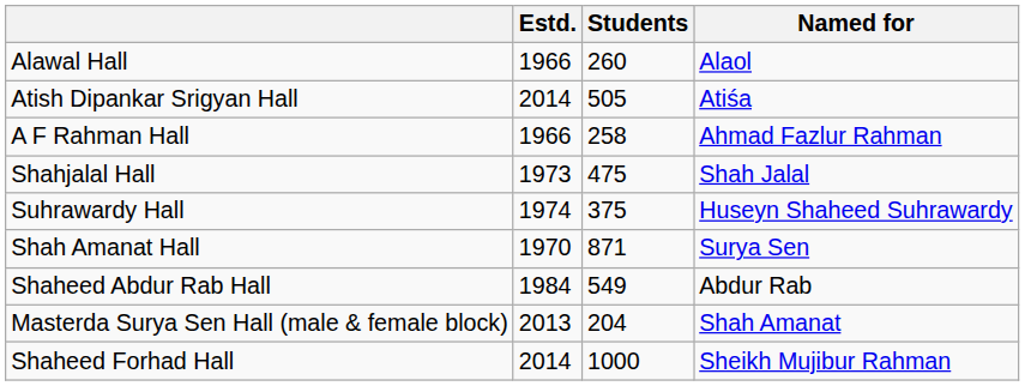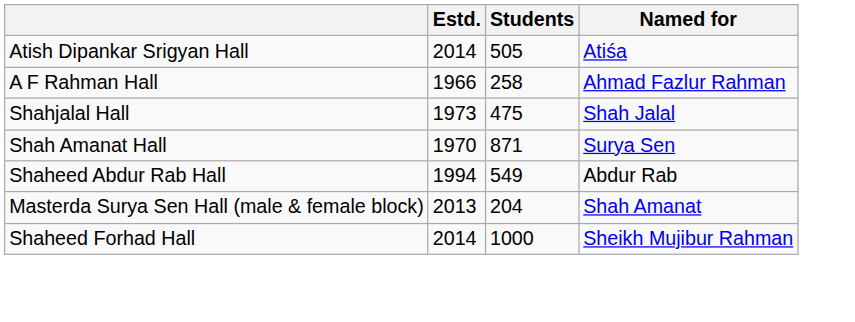 <table class="wikitable">
 <tr>
 <th></th>
 <th>Estd.</th>
 <th>Students</th>
 <th>Named for</th>
-</tr>
-<tr>
-<td>Alawal Hall</td>
-<td>1966</td>
-<td>260</td>
-<td><a href='#'>Alaol</a></td>
 </tr>
 <tr>
 <td>Atish Dipankar Srigyan Hall</td>
 <td>2014</td>
 <td>505</td>
 <td><a href='#'>Atiśa</a></td>
 </tr>
 <tr>
 <td>A F Rahman Hall</td>
 <td>1966</td>
 <td>258</td>
 <td><a href='#'>Ahmad Fazlur Rahman</a></td>
 </tr>
 <tr>
 <td>Shahjalal Hall</td>
 <td>1973</td>
 <td>475</td>
 <td><a href='#'>Shah Jalal</a></td>
 </tr>
 <tr>
-<td>Suhrawardy Hall</td>
-<td>1974</td>
-<td>375</td>
-<td><a href='#'>Huseyn Shaheed Suhrawardy</a></td>
-</tr>
-<tr>
 <td>Shah Amanat Hall</td>
 <td>1970</td>
 <td>871</td>
 <td><a href='#'>Surya Sen</a></td>
 </tr>
 <tr>
 <td>Shaheed Abdur Rab Hall</td>
-<td>1984</td>
+<td>1994</td>
 <td>549</td>
 <td>Abdur Rab </td>
 </tr>
 <tr>
 <td>Masterda Surya Sen Hall (male & female block)</td>
 <td>2013</td>
 <td>204</td>
 <td><a href='#'>Shah Amanat</a></td>
 </tr>
 <tr>
 <td>Shaheed Forhad Hall</td>
 <td>2014</td>
 <td>1000</td>
 <td><a href='#'>Sheikh Mujibur Rahman</a></td>
 </tr>
 </table>
